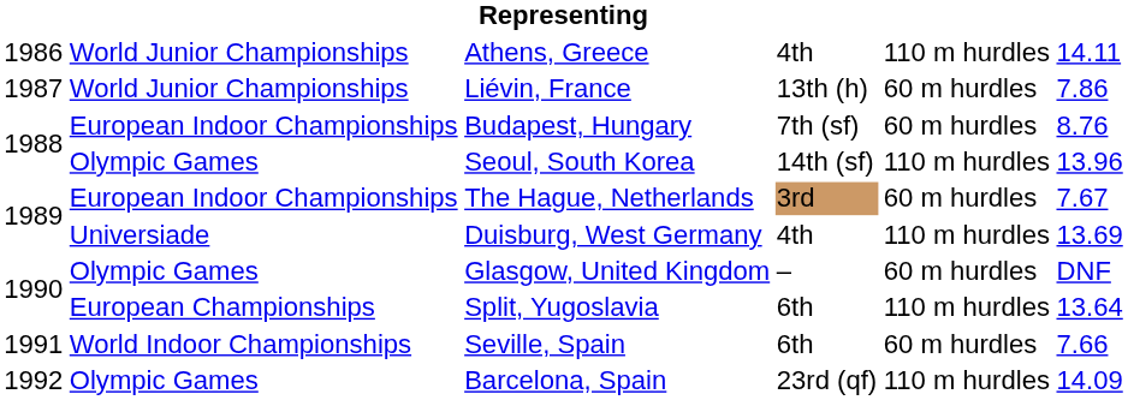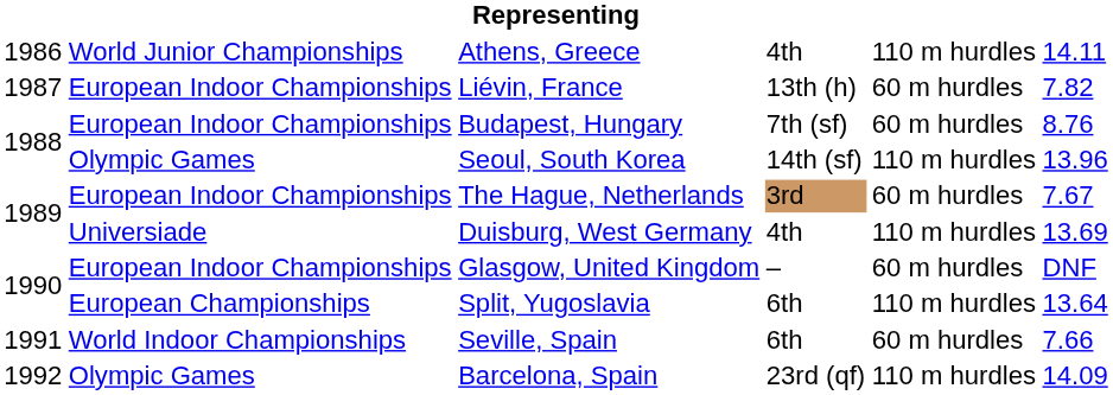 <table>
 <tr>
 <th colspan="6">Representing </th>
 </tr>
 <tr>
 <td>1986</td>
 <td><a href='#'>World Junior Championships</a></td>
 <td><a href='#'>Athens, Greece</a></td>
 <td>4th</td>
 <td>110 m hurdles</td>
 <td><a href='#'>14.11</a></td>
 </tr>
 <tr>
 <td>1987</td>
-<td><a href='#'>World Junior Championships</a></td>
+<td><a href='#'>European Indoor Championships</a></td>
 <td><a href='#'>Liévin, France</a></td>
 <td>13th (h)</td>
 <td>60 m hurdles</td>
-<td><a href='#'>7.86</a></td>
+<td><a href='#'>7.82</a></td>
 </tr>
 <tr>
 <td rowspan=2>1988</td>
 <td><a href='#'>European Indoor Championships</a></td>
 <td><a href='#'>Budapest, Hungary</a></td>
 <td>7th (sf)</td>
 <td>60 m hurdles</td>
 <td><a href='#'>8.76</a></td>
 </tr>
 <tr>
 <td><a href='#'>Olympic Games</a></td>
 <td><a href='#'>Seoul, South Korea</a></td>
 <td>14th (sf)</td>
 <td>110 m hurdles</td>
 <td><a href='#'>13.96</a></td>
 </tr>
 <tr>
 <td rowspan=2>1989</td>
 <td><a href='#'>European Indoor Championships</a></td>
 <td><a href='#'>The Hague, Netherlands</a></td>
 <td bgcolor=cc9966>3rd</td>
 <td>60 m hurdles</td>
 <td><a href='#'>7.67</a></td>
 </tr>
 <tr>
 <td><a href='#'>Universiade</a></td>
 <td><a href='#'>Duisburg, West Germany</a></td>
 <td>4th</td>
 <td>110 m hurdles</td>
 <td><a href='#'>13.69</a></td>
 </tr>
 <tr>
 <td rowspan=2>1990</td>
-<td><a href='#'>Olympic Games</a></td>
+<td><a href='#'>European Indoor Championships</a></td>
 <td><a href='#'>Glasgow, United Kingdom</a></td>
 <td>–</td>
 <td>60 m hurdles</td>
 <td><a href='#'>DNF</a></td>
 </tr>
 <tr>
 <td><a href='#'>European Championships</a></td>
 <td><a href='#'>Split, Yugoslavia</a></td>
 <td>6th</td>
 <td>110 m hurdles</td>
 <td><a href='#'>13.64</a></td>
 </tr>
 <tr>
 <td>1991</td>
 <td><a href='#'>World Indoor Championships</a></td>
 <td><a href='#'>Seville, Spain</a></td>
 <td>6th</td>
 <td>60 m hurdles</td>
 <td><a href='#'>7.66</a></td>
 </tr>
 <tr>
 <td>1992</td>
 <td><a href='#'>Olympic Games</a></td>
 <td><a href='#'>Barcelona, Spain</a></td>
 <td>23rd (qf)</td>
 <td>110 m hurdles</td>
 <td><a href='#'>14.09</a></td>
 </tr>
 </table>
